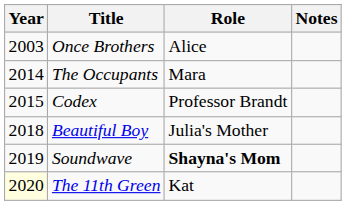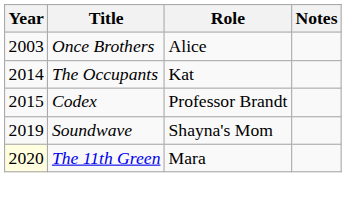 <table class="wikitable sortable">
 <tr>
 <th>Year</th>
 <th>Title</th>
 <th>Role</th>
 <th>Notes</th>
 </tr>
 <tr>
 <td>2003</td>
 <td><em>Once Brothers</em></td>
 <td>Alice</td>
 <td></td>
 </tr>
 <tr>
 <td>2014</td>
 <td><em>The Occupants</em></td>
-<td>Mara</td>
+<td>Kat</td>
 <td></td>
 </tr>
 <tr>
 <td>2015</td>
 <td><em>Codex</em></td>
 <td>Professor Brandt</td>
 <td></td>
 </tr>
 <tr>
-<td>2018</td>
-<td><em><a href='#'>Beautiful Boy</a></em></td>
-<td>Julia's Mother</td>
-<td></td>
-</tr>
-<tr>
 <td>2019</td>
 <td><em>Soundwave</em></td>
-<td><strong>Shayna's Mom</strong></td>
+<td>Shayna's Mom</td>
 <td></td>
 </tr>
 <tr>
 <td style="background: lightyellow;">2020</td>
 <td><em><a href='#'>The 11th Green</a></em></td>
-<td>Kat</td>
+<td>Mara</td>
 <td></td>
 </tr>
 </table>
